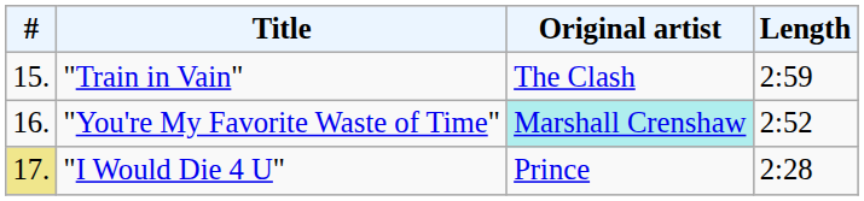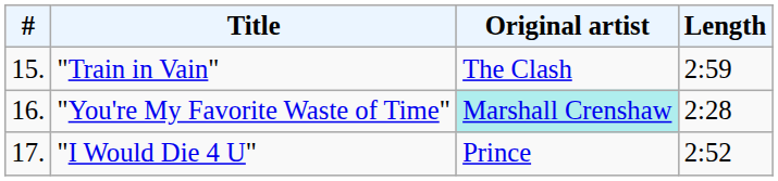 <table class="wikitable">
 <tr>
 <th style="background:#ebf5ff;">#</th>
 <th style="background:#ebf5ff;">Title</th>
 <th style="background:#ebf5ff;">Original artist</th>
 <th style="background:#ebf5ff;">Length</th>
 </tr>
 <tr>
 <td>15.</td>
 <td>"<a href='#'>Train in Vain</a>"</td>
 <td><a href='#'>The Clash</a></td>
 <td>2:59</td>
 </tr>
 <tr>
 <td>16.</td>
 <td>"<a href='#'>You're My Favorite Waste of Time</a>"</td>
 <td style="background: paleturquoise;"><a href='#'>Marshall Crenshaw</a></td>
+<td>2:28</td>
+</tr>
+<tr>
+<td>17.</td>
+<td>"<a href='#'>I Would Die 4 U</a>"</td>
+<td><a href='#'>Prince</a></td>
 <td>2:52</td>
 </tr>
-<tr>
-<td style="background: khaki;">17.</td>
-<td>"<a href='#'>I Would Die 4 U</a>"</td>
-<td><a href='#'>Prince</a></td>
-<td>2:28</td>
-</tr>
 </table>
